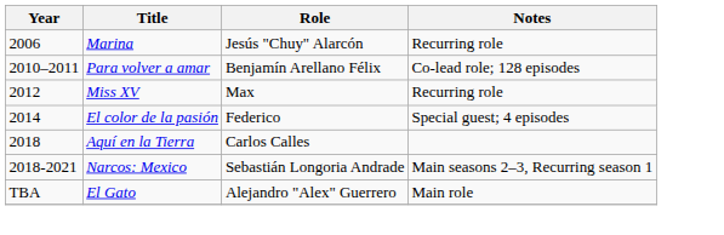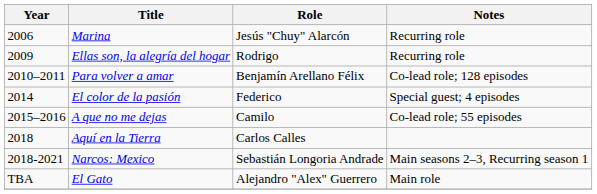 <table class="wikitable sortable">
 <tr>
 <th>Year</th>
 <th>Title</th>
 <th>Role</th>
 <th class="unsortable">Notes</th>
 </tr>
 <tr>
 <td>2006</td>
 <td><em><a href='#'>Marina</a></em></td>
 <td>Jesús "Chuy" Alarcón</td>
 <td>Recurring role</td>
 </tr>
 <tr>
+<td>2009</td>
+<td><em><a href='#'>Ellas son, la alegría del hogar</a></em></td>
+<td>Rodrigo</td>
+<td>Recurring role</td>
+</tr>
+<tr>
 <td>2010–2011</td>
 <td><em><a href='#'>Para volver a amar</a></em></td>
 <td>Benjamín Arellano Félix</td>
 <td>Co-lead role; 128 episodes</td>
 </tr>
 <tr>
-<td>2012</td>
-<td><em><a href='#'>Miss XV</a></em></td>
-<td>Max</td>
-<td>Recurring role</td>
-</tr>
-<tr>
 <td>2014</td>
 <td><em><a href='#'>El color de la pasión</a></em></td>
 <td>Federico</td>
 <td>Special guest; 4 episodes</td>
+</tr>
+<tr>
+<td>2015–2016</td>
+<td><em><a href='#'>A que no me dejas</a></em></td>
+<td>Camilo</td>
+<td>Co-lead role; 55 episodes</td>
 </tr>
 <tr>
 <td>2018</td>
 <td><em><a href='#'>Aquí en la Tierra</a></em></td>
 <td>Carlos Calles</td>
 <td></td>
 </tr>
 <tr>
 <td>2018-2021</td>
 <td><em><a href='#'>Narcos: Mexico</a></em></td>
 <td>Sebastián Longoria Andrade</td>
 <td>Main seasons 2–3, Recurring season 1</td>
 </tr>
 <tr>
 <td>TBA</td>
 <td><em><a href='#'>El Gato</a></em></td>
 <td>Alejandro "Alex" Guerrero</td>
 <td>Main role</td>
 </tr>
 <tr>
 </tr>
 </table>
